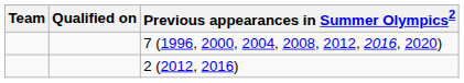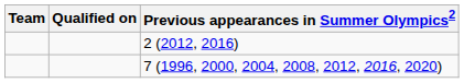 <table class="wikitable sortable">
 <tr>
 <th>Team</th>
 <th>Qualified on</th>
 <th data-sort-type="number">Previous appearances in <a href='#'>Summer Olympics</a><sup><a href='#'>2</a></sup></th>
 </tr>
 <tr>
 <td></td>
 <td></td>
-<td>7 (<a href='#'>1996</a>, <a href='#'>2000</a>, <a href='#'>2004</a>, <a href='#'>2008</a>, <a href='#'>2012</a>, <em><a href='#'>2016</a></em>, <a href='#'>2020</a>)</td>
+<td>2 (<a href='#'>2012</a>, <a href='#'>2016</a>)</td>
 </tr>
 <tr>
 <td></td>
 <td></td>
-<td>2 (<a href='#'>2012</a>, <a href='#'>2016</a>)</td>
+<td>7 (<a href='#'>1996</a>, <a href='#'>2000</a>, <a href='#'>2004</a>, <a href='#'>2008</a>, <a href='#'>2012</a>, <em><a href='#'>2016</a></em>, <a href='#'>2020</a>)</td>
 </tr>
 </table>
